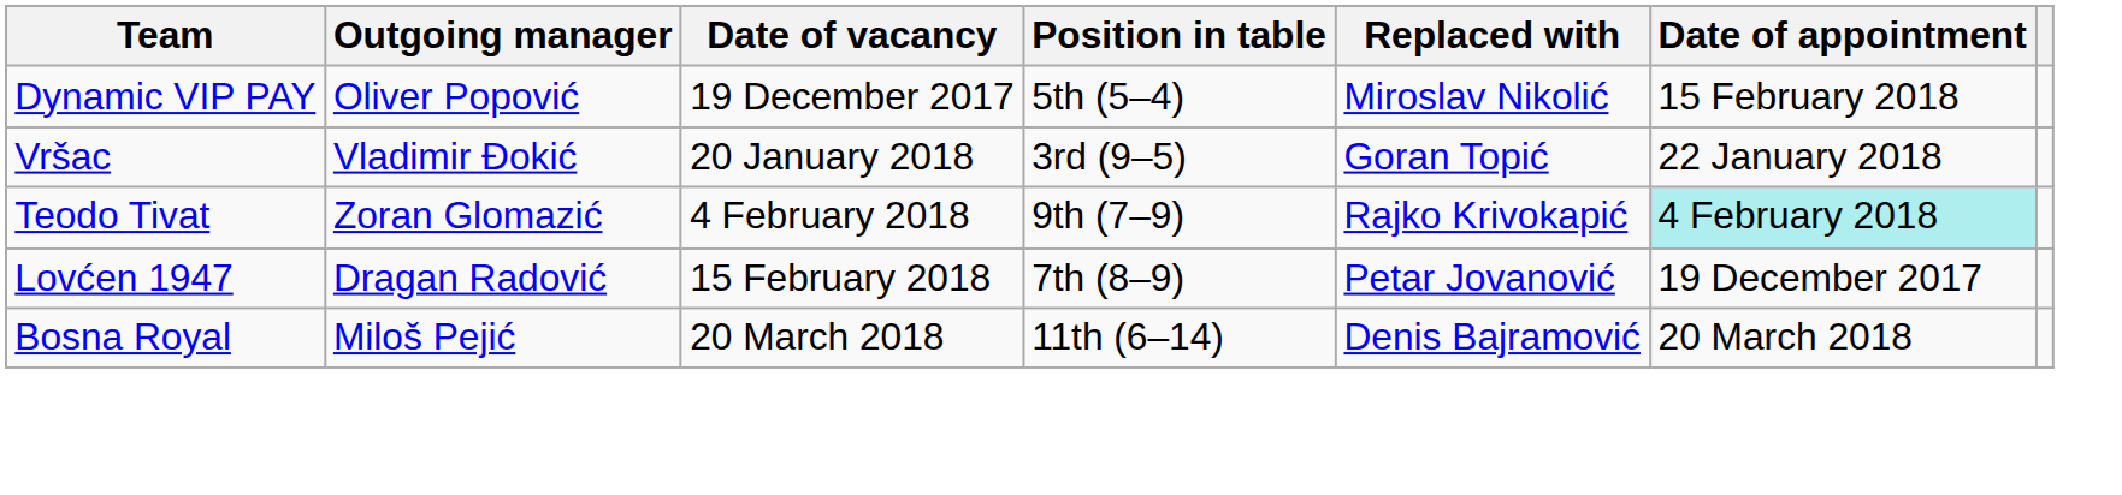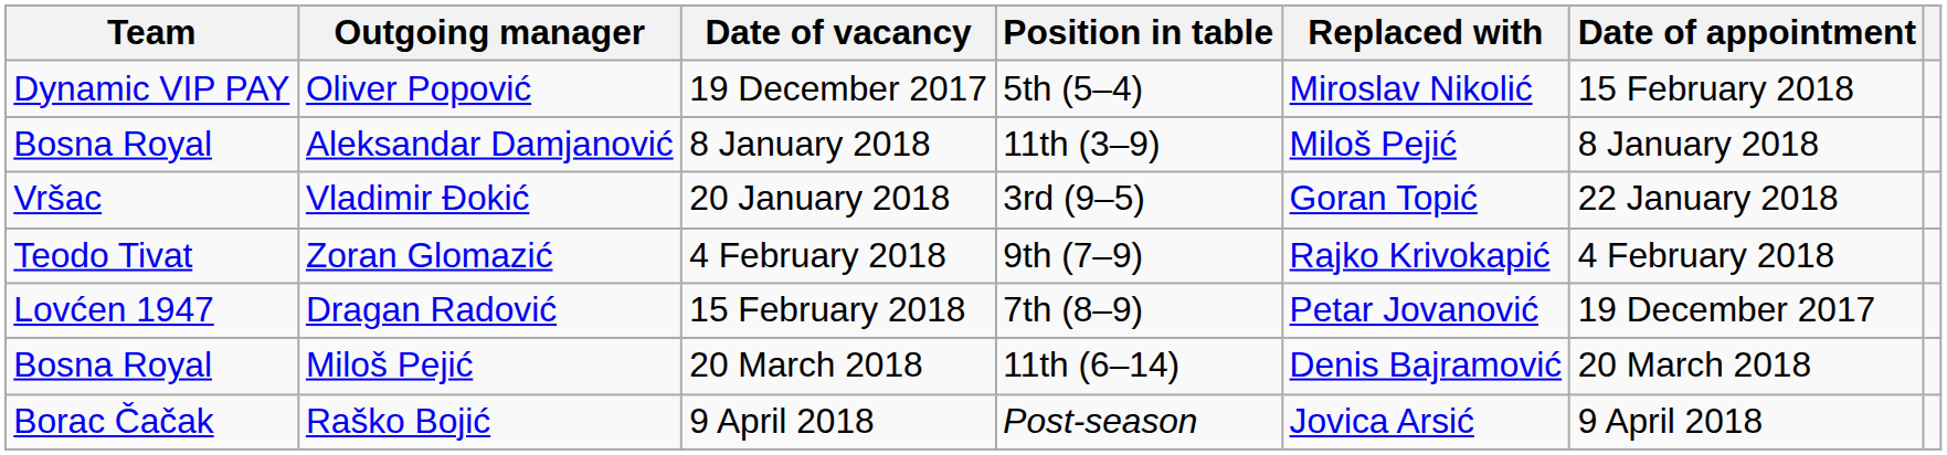 <table class="wikitable sortable">
 <tr>
 <th>Team</th>
 <th>Outgoing manager</th>
 <th>Date of vacancy</th>
 <th>Position in table</th>
 <th>Replaced with</th>
 <th>Date of appointment</th>
 <th></th>
 </tr>
 <tr>
 <td><a href='#'>Dynamic VIP PAY</a></td>
 <td> <a href='#'>Oliver Popović</a></td>
 <td>19 December 2017</td>
 <td>5th (5–4)</td>
 <td> <a href='#'>Miroslav Nikolić</a></td>
 <td>15 February 2018</td>
 <td></td>
 </tr>
 <tr>
+<td><a href='#'>Bosna Royal</a></td>
+<td> <a href='#'>Aleksandar Damjanović</a></td>
+<td>8 January 2018</td>
+<td>11th (3–9)</td>
+<td> <a href='#'>Miloš Pejić</a></td>
+<td>8 January 2018</td>
+<td></td>
+</tr>
+<tr>
 <td><a href='#'>Vršac</a></td>
 <td> <a href='#'>Vladimir Đokić</a></td>
 <td>20 January 2018</td>
 <td>3rd (9–5)</td>
 <td> <a href='#'>Goran Topić</a></td>
 <td>22 January 2018</td>
 <td></td>
 </tr>
 <tr>
 <td><a href='#'>Teodo Tivat</a></td>
 <td> <a href='#'>Zoran Glomazić</a></td>
 <td>4 February 2018</td>
 <td>9th (7–9)</td>
 <td> <a href='#'>Rajko Krivokapić</a></td>
-<td style="background: paleturquoise;">4 February 2018</td>
+<td>4 February 2018</td>
 <td></td>
 </tr>
 <tr>
 <td><a href='#'>Lovćen 1947</a></td>
 <td> <a href='#'>Dragan Radović</a></td>
 <td>15 February 2018</td>
 <td>7th (8–9)</td>
 <td> <a href='#'>Petar Jovanović</a></td>
 <td>19 December 2017</td>
 <td></td>
 </tr>
 <tr>
 <td><a href='#'>Bosna Royal</a></td>
 <td> <a href='#'>Miloš Pejić</a></td>
 <td>20 March 2018</td>
 <td>11th (6–14)</td>
 <td> <a href='#'>Denis Bajramović</a></td>
 <td>20 March 2018</td>
 <td></td>
 </tr>
+<tr>
+<td><a href='#'>Borac Čačak</a></td>
+<td> <a href='#'>Raško Bojić</a></td>
+<td>9 April 2018</td>
+<td><em>Post-season</em></td>
+<td> <a href='#'>Jovica Arsić</a></td>
+<td>9 April 2018</td>
+<td></td>
+</tr>
 </table>
